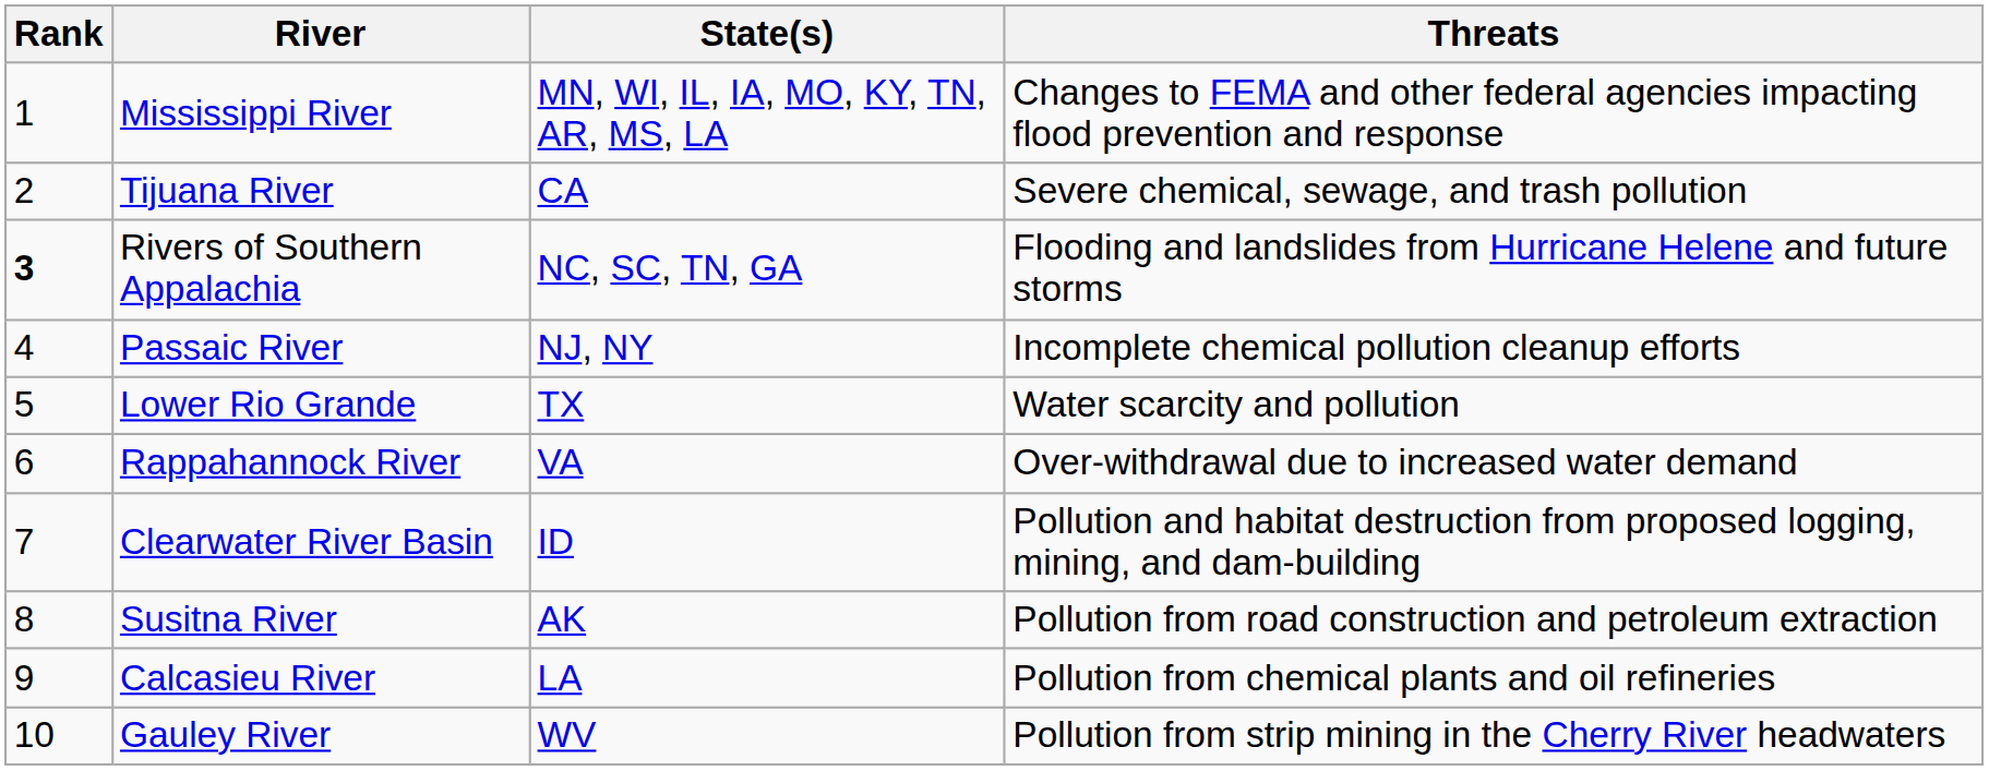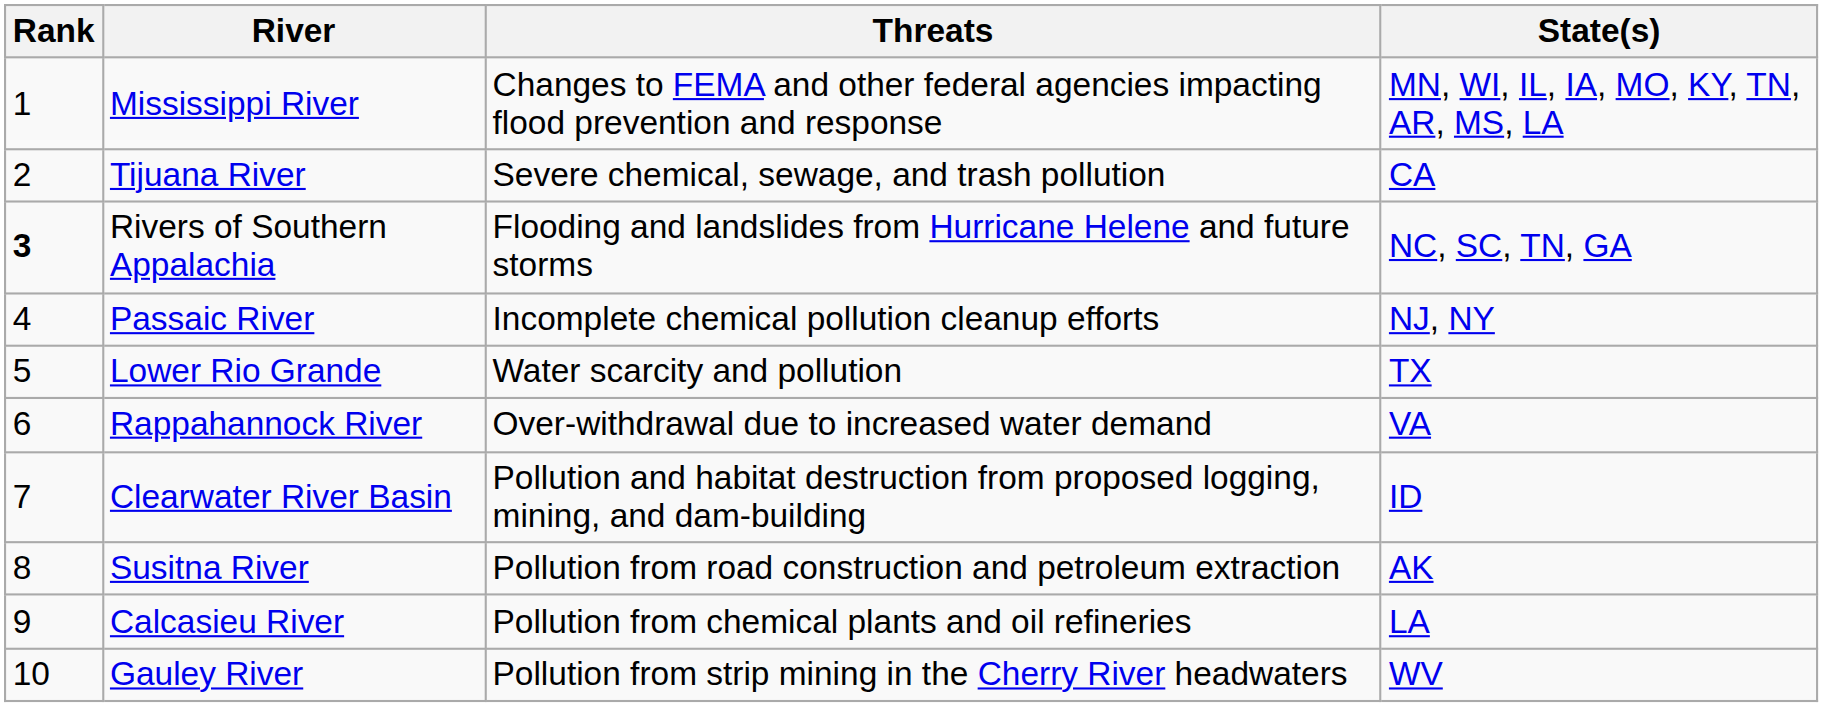 <table class="wikitable sortable">
 <tr>
 <th>Rank</th>
 <th>River</th>
+<th>Threats</th>
 <th>State(s)</th>
-<th>Threats</th>
 </tr>
 <tr>
 <td>1</td>
 <td><a href='#'>Mississippi River</a></td>
+<td>Changes to <a href='#'>FEMA</a> and other federal agencies impacting flood prevention and response</td>
 <td><a href='#'>MN</a>, <a href='#'>WI</a>, <a href='#'>IL</a>, <a href='#'>IA</a>, <a href='#'>MO</a>, <a href='#'>KY</a>, <a href='#'>TN</a>, <a href='#'>AR</a>, <a href='#'>MS</a>, <a href='#'>LA</a></td>
-<td>Changes to <a href='#'>FEMA</a> and other federal agencies impacting flood prevention and response</td>
 </tr>
 <tr>
 <td>2</td>
 <td><a href='#'>Tijuana River</a></td>
+<td>Severe chemical, sewage, and trash pollution</td>
 <td><a href='#'>CA</a></td>
-<td>Severe chemical, sewage, and trash pollution</td>
 </tr>
 <tr>
 <td><strong>3</strong></td>
 <td>Rivers of Southern <a href='#'>Appalachia</a></td>
+<td>Flooding and landslides from <a href='#'>Hurricane Helene</a> and future storms</td>
 <td><a href='#'>NC</a>, <a href='#'>SC</a>, <a href='#'>TN</a>, <a href='#'>GA</a></td>
-<td>Flooding and landslides from <a href='#'>Hurricane Helene</a> and future storms</td>
 </tr>
 <tr>
 <td>4</td>
 <td><a href='#'>Passaic River</a></td>
+<td>Incomplete chemical pollution cleanup efforts</td>
 <td><a href='#'>NJ</a>, <a href='#'>NY</a></td>
-<td>Incomplete chemical pollution cleanup efforts</td>
 </tr>
 <tr>
 <td>5</td>
 <td><a href='#'>Lower Rio Grande</a></td>
+<td>Water scarcity and pollution</td>
 <td><a href='#'>TX</a></td>
-<td>Water scarcity and pollution</td>
 </tr>
 <tr>
 <td>6</td>
 <td><a href='#'>Rappahannock River</a></td>
+<td>Over-withdrawal due to increased water demand</td>
 <td><a href='#'>VA</a></td>
-<td>Over-withdrawal due to increased water demand</td>
 </tr>
 <tr>
 <td>7</td>
 <td><a href='#'>Clearwater River Basin</a></td>
+<td>Pollution and habitat destruction from proposed logging, mining, and dam-building</td>
 <td><a href='#'>ID</a></td>
-<td>Pollution and habitat destruction from proposed logging, mining, and dam-building</td>
 </tr>
 <tr>
 <td>8</td>
 <td><a href='#'>Susitna River</a></td>
+<td>Pollution from road construction and petroleum extraction</td>
 <td><a href='#'>AK</a></td>
-<td>Pollution from road construction and petroleum extraction</td>
 </tr>
 <tr>
 <td>9</td>
 <td><a href='#'>Calcasieu River</a></td>
+<td>Pollution from chemical plants and oil refineries</td>
 <td><a href='#'>LA</a></td>
-<td>Pollution from chemical plants and oil refineries</td>
 </tr>
 <tr>
 <td>10</td>
 <td><a href='#'>Gauley River</a></td>
+<td>Pollution from strip mining in the <a href='#'>Cherry River</a> headwaters</td>
 <td><a href='#'>WV</a></td>
-<td>Pollution from strip mining in the <a href='#'>Cherry River</a> headwaters</td>
 </tr>
 </table>
